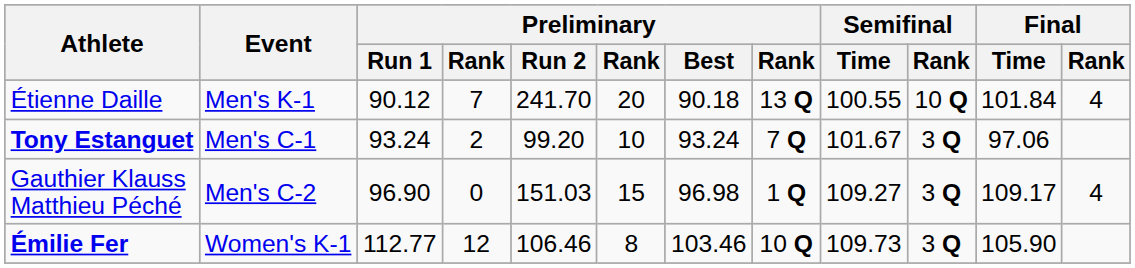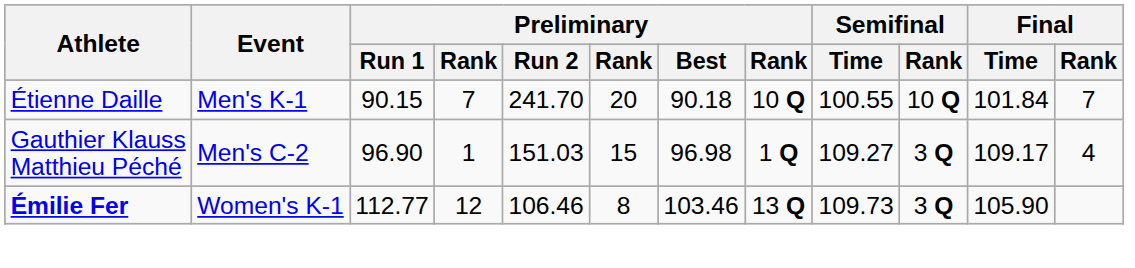 <table class="wikitable" style="font-size:90%">
 <tr>
 <th rowspan="2">Athlete</th>
 <th rowspan="2">Event</th>
 <th colspan="6">Preliminary</th>
 <th colspan="2">Semifinal</th>
 <th colspan="2">Final</th>
 </tr>
 <tr style="font-size:95%">
 <th>Run 1</th>
 <th>Rank</th>
 <th>Run 2</th>
 <th>Rank</th>
 <th>Best</th>
 <th>Rank</th>
 <th>Time</th>
 <th>Rank</th>
 <th>Time</th>
 <th>Rank</th>
 </tr>
 <tr align=center>
 <td align=left><a href='#'>Étienne Daille</a></td>
 <td align=left><a href='#'>Men's K-1</a></td>
-<td>90.12</td>
+<td>90.15</td>
 <td>7</td>
 <td>241.70</td>
 <td>20</td>
 <td>90.18</td>
-<td>13 <strong>Q</strong></td>
+<td>10 <strong>Q</strong></td>
 <td>100.55</td>
 <td>10 <strong>Q</strong></td>
 <td>101.84</td>
-<td>4</td>
-</tr>
-<tr align=center>
-<td align=left><strong><a href='#'>Tony Estanguet</a></strong></td>
-<td align=left><a href='#'>Men's C-1</a></td>
-<td>93.24</td>
-<td>2</td>
-<td>99.20</td>
-<td>10</td>
-<td>93.24</td>
-<td>7 <strong>Q</strong></td>
-<td>101.67</td>
-<td>3 <strong>Q</strong></td>
-<td>97.06</td>
-<td></td>
+<td>7</td>
 </tr>
 <tr align=center>
 <td align=left><a href='#'>Gauthier Klauss</a><br><a href='#'>Matthieu Péché</a></td>
 <td align=left><a href='#'>Men's C-2</a></td>
 <td>96.90</td>
-<td>0</td>
+<td>1</td>
 <td>151.03</td>
 <td>15</td>
 <td>96.98</td>
 <td>1 <strong>Q</strong></td>
 <td>109.27</td>
 <td>3 <strong>Q</strong></td>
 <td>109.17</td>
 <td>4</td>
 </tr>
 <tr align=center>
 <td align=left><strong><a href='#'>Émilie Fer</a></strong></td>
 <td align=left><a href='#'>Women's K-1</a></td>
 <td>112.77</td>
 <td>12</td>
 <td>106.46</td>
 <td>8</td>
 <td>103.46</td>
-<td>10 <strong>Q</strong></td>
+<td>13 <strong>Q</strong></td>
 <td>109.73</td>
 <td>3 <strong>Q</strong></td>
 <td>105.90</td>
 <td></td>
 </tr>
 </table>
